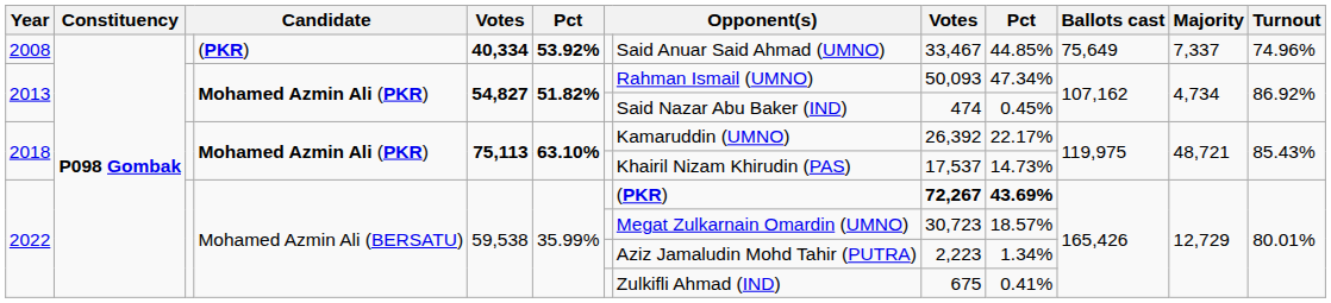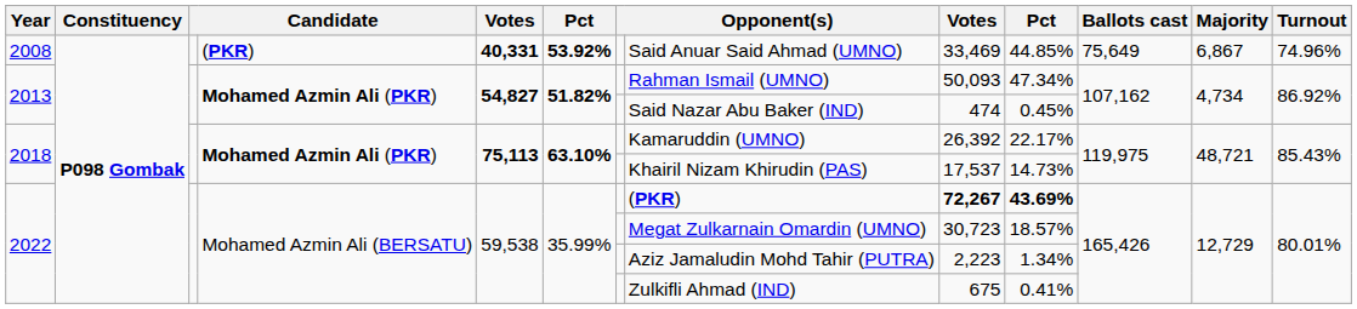 <table class="wikitable" style="margin:0.5em ; font-size:95%">
 <tr>
 <th>Year</th>
 <th>Constituency</th>
 <th colspan=2>Candidate</th>
 <th>Votes</th>
 <th>Pct</th>
 <th colspan=2>Opponent(s)</th>
 <th>Votes</th>
 <th>Pct</th>
 <th>Ballots cast</th>
 <th>Majority</th>
 <th>Turnout</th>
 </tr>
 <tr>
 <td><a href='#'>2008</a></td>
 <td rowspan=9><strong>P098 <a href='#'>Gombak</a></strong></td>
 <td></td>
 <td> (<a href='#'><strong>PKR</strong></a>)</td>
-<td align="right"><strong>40,334</strong></td>
+<td align="right"><strong>40,331</strong></td>
 <td><strong>53.92%</strong></td>
 <td></td>
 <td>Said Anuar Said Ahmad (<a href='#'>UMNO</a>)</td>
-<td align="right">33,467</td>
+<td align="right">33,469</td>
 <td>44.85%</td>
 <td>75,649</td>
-<td>7,337</td>
+<td>6,867</td>
 <td>74.96%</td>
 </tr>
 <tr>
 <td rowspan=2><a href='#'>2013</a></td>
 <td rowspan=2 ></td>
 <td rowspan=2><strong>Mohamed Azmin Ali</strong> (<a href='#'><strong>PKR</strong></a>)</td>
 <td rowspan=2 align="right"><strong>54,827</strong></td>
 <td rowspan=2><strong>51.82%</strong></td>
 <td></td>
 <td><a href='#'>Rahman Ismail</a> (<a href='#'>UMNO</a>)</td>
 <td align="right">50,093</td>
 <td>47.34%</td>
 <td rowspan=2>107,162</td>
 <td rowspan=2>4,734</td>
 <td rowspan=2>86.92%</td>
 </tr>
 <tr>
 <td></td>
 <td>Said Nazar Abu Baker (<a href='#'>IND</a>)</td>
 <td align="right">474</td>
 <td align=right>0.45%</td>
 </tr>
 <tr>
 <td rowspan=2><a href='#'>2018</a></td>
 <td rowspan=2 ></td>
 <td rowspan=2><strong>Mohamed Azmin Ali</strong> (<a href='#'><strong>PKR</strong></a>)</td>
 <td rowspan=2 align="right"><strong>75,113</strong></td>
 <td rowspan=2><strong>63.10%</strong></td>
 <td></td>
 <td> Kamaruddin (<a href='#'>UMNO</a>)</td>
 <td align="right">26,392</td>
 <td>22.17%</td>
 <td rowspan=2>119,975</td>
 <td rowspan=2>48,721</td>
 <td rowspan=2>85.43%</td>
 </tr>
 <tr>
 <td></td>
 <td>Khairil Nizam Khirudin (<a href='#'>PAS</a>)</td>
 <td align="right">17,537</td>
 <td>14.73%</td>
 </tr>
 <tr>
 <td rowspan=4><a href='#'>2022</a></td>
 <td rowspan=4 bgcolor=></td>
 <td rowspan=4>Mohamed Azmin Ali (<a href='#'>BERSATU</a>)</td>
 <td rowspan=4>59,538</td>
 <td rowspan=4>35.99%</td>
 <td></td>
 <td><strong></strong> (<a href='#'><strong>PKR</strong></a>)</td>
 <td align="right"><strong>72,267</strong></td>
 <td><strong>43.69%</strong></td>
 <td rowspan=4>165,426</td>
 <td rowspan=4>12,729</td>
 <td rowspan=4>80.01%</td>
 </tr>
 <tr>
 <td></td>
 <td><a href='#'>Megat Zulkarnain Omardin</a> (<a href='#'>UMNO</a>)</td>
 <td align="right">30,723</td>
 <td>18.57%</td>
 </tr>
 <tr>
 <td bgcolor=></td>
 <td>Aziz Jamaludin Mohd Tahir (<a href='#'>PUTRA</a>)</td>
 <td align="right">2,223</td>
 <td align=right>1.34%</td>
 </tr>
 <tr>
 <td></td>
 <td>Zulkifli Ahmad (<a href='#'>IND</a>)</td>
 <td align="right">675</td>
 <td align=right>0.41%</td>
 </tr>
 </table>
